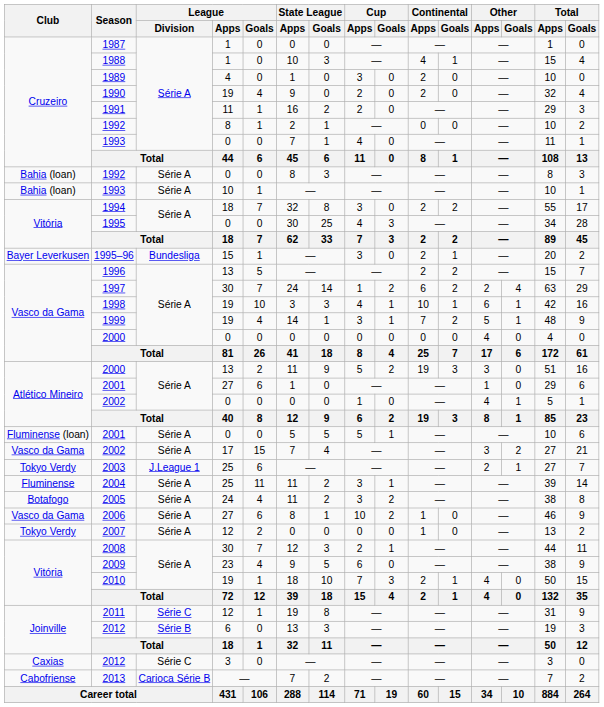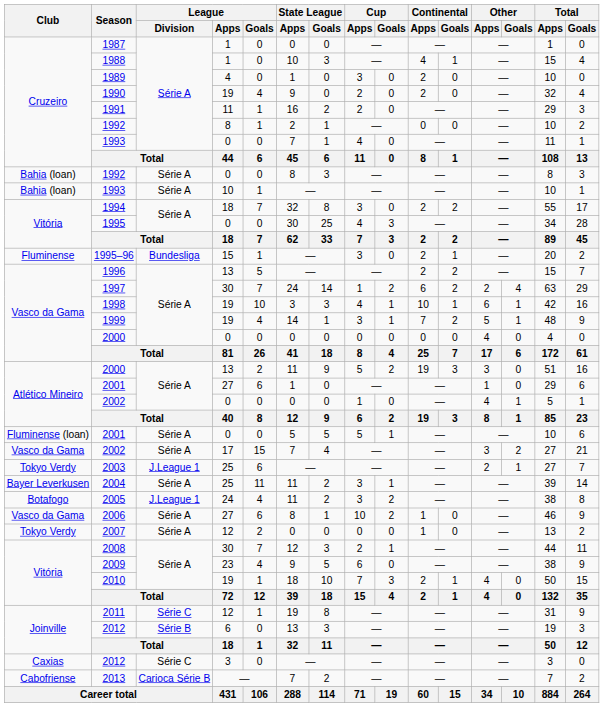 <table class="wikitable" style="text-align:center">
 <tr>
 <th rowspan="2">Club</th>
 <th rowspan="2">Season</th>
 <th colspan="3">League</th>
 <th colspan="2">State League</th>
 <th colspan="2">Cup</th>
 <th colspan="2">Continental</th>
 <th colspan="2">Other</th>
 <th colspan="2">Total</th>
 </tr>
 <tr>
 <th>Division</th>
 <th>Apps</th>
 <th>Goals</th>
 <th>Apps</th>
 <th>Goals</th>
 <th>Apps</th>
 <th>Goals</th>
 <th>Apps</th>
 <th>Goals</th>
 <th>Apps</th>
 <th>Goals</th>
 <th>Apps</th>
 <th>Goals</th>
 </tr>
 <tr>
 <td rowspan="8" valign="center"><a href='#'>Cruzeiro</a></td>
 <td><a href='#'>1987</a></td>
 <td rowspan="7"><a href='#'>Série A</a></td>
 <td>1</td>
 <td>0</td>
 <td>0</td>
 <td>0</td>
 <td colspan="2">—</td>
 <td colspan="2">—</td>
 <td colspan="2">—</td>
 <td>1</td>
 <td>0</td>
 </tr>
 <tr>
 <td><a href='#'>1988</a></td>
 <td>1</td>
 <td>0</td>
 <td>10</td>
 <td>3</td>
 <td colspan="2">—</td>
 <td>4</td>
 <td>1</td>
 <td colspan="2">—</td>
 <td>15</td>
 <td>4</td>
 </tr>
 <tr>
 <td><a href='#'>1989</a></td>
 <td>4</td>
 <td>0</td>
 <td>1</td>
 <td>0</td>
 <td>3</td>
 <td>0</td>
 <td>2</td>
 <td>0</td>
 <td colspan="2">—</td>
 <td>10</td>
 <td>0</td>
 </tr>
 <tr>
 <td><a href='#'>1990</a></td>
 <td>19</td>
 <td>4</td>
 <td>9</td>
 <td>0</td>
 <td>2</td>
 <td>0</td>
 <td>2</td>
 <td>0</td>
 <td colspan="2">—</td>
 <td>32</td>
 <td>4</td>
 </tr>
 <tr>
 <td><a href='#'>1991</a></td>
 <td>11</td>
 <td>1</td>
 <td>16</td>
 <td>2</td>
 <td>2</td>
 <td>0</td>
 <td colspan="2">—</td>
 <td colspan="2">—</td>
 <td>29</td>
 <td>3</td>
 </tr>
 <tr>
 <td><a href='#'>1992</a></td>
 <td>8</td>
 <td>1</td>
 <td>2</td>
 <td>1</td>
 <td colspan="2">—</td>
 <td>0</td>
 <td>0</td>
 <td colspan="2">—</td>
 <td>10</td>
 <td>2</td>
 </tr>
 <tr>
 <td><a href='#'>1993</a></td>
 <td>0</td>
 <td>0</td>
 <td>7</td>
 <td>1</td>
 <td>4</td>
 <td>0</td>
 <td colspan="2">—</td>
 <td colspan="2">—</td>
 <td>11</td>
 <td>1</td>
 </tr>
 <tr>
 <th colspan="2">Total</th>
 <th>44</th>
 <th>6</th>
 <th>45</th>
 <th>6</th>
 <th>11</th>
 <th>0</th>
 <th>8</th>
 <th>1</th>
 <th colspan="2">—</th>
 <th>108</th>
 <th>13</th>
 </tr>
 <tr>
 <td valign="center"><a href='#'>Bahia</a> (loan)</td>
 <td><a href='#'>1992</a></td>
 <td>Série A</td>
 <td>0</td>
 <td>0</td>
 <td>8</td>
 <td>3</td>
 <td colspan="2">—</td>
 <td colspan="2">—</td>
 <td colspan="2">—</td>
 <td>8</td>
 <td>3</td>
 </tr>
 <tr>
 <td valign="center"><a href='#'>Bahia</a> (loan)</td>
 <td><a href='#'>1993</a></td>
 <td>Série A</td>
 <td>10</td>
 <td>1</td>
 <td colspan="2">—</td>
 <td colspan="2">—</td>
 <td colspan="2">—</td>
 <td colspan="2">—</td>
 <td>10</td>
 <td>1</td>
 </tr>
 <tr>
 <td rowspan="3" valign="center"><a href='#'>Vitória</a></td>
 <td><a href='#'>1994</a></td>
 <td rowspan="2">Série A</td>
 <td>18</td>
 <td>7</td>
 <td>32</td>
 <td>8</td>
 <td>3</td>
 <td>0</td>
 <td>2</td>
 <td>2</td>
 <td colspan="2">—</td>
 <td>55</td>
 <td>17</td>
 </tr>
 <tr>
 <td><a href='#'>1995</a></td>
 <td>0</td>
 <td>0</td>
 <td>30</td>
 <td>25</td>
 <td>4</td>
 <td>3</td>
 <td colspan="2">—</td>
 <td colspan="2">—</td>
 <td>34</td>
 <td>28</td>
 </tr>
 <tr>
 <th colspan="2">Total</th>
 <th>18</th>
 <th>7</th>
 <th>62</th>
 <th>33</th>
 <th>7</th>
 <th>3</th>
 <th>2</th>
 <th>2</th>
 <th colspan="2">—</th>
 <th>89</th>
 <th>45</th>
 </tr>
 <tr>
-<td valign="center"><a href='#'>Bayer Leverkusen</a></td>
+<td valign="center"><a href='#'>Fluminense</a></td>
 <td><a href='#'>1995–96</a></td>
 <td><a href='#'>Bundesliga</a></td>
 <td>15</td>
 <td>1</td>
 <td colspan="2">—</td>
 <td>3</td>
 <td>0</td>
 <td>2</td>
 <td>1</td>
 <td colspan="2">—</td>
 <td>20</td>
 <td>2</td>
 </tr>
 <tr>
 <td rowspan="6" valign="center"><a href='#'>Vasco da Gama</a></td>
 <td><a href='#'>1996</a></td>
 <td rowspan="5">Série A</td>
 <td>13</td>
 <td>5</td>
 <td colspan="2">—</td>
 <td colspan="2">—</td>
 <td>2</td>
 <td>2</td>
 <td colspan="2">—</td>
 <td>15</td>
 <td>7</td>
 </tr>
 <tr>
 <td><a href='#'>1997</a></td>
 <td>30</td>
 <td>7</td>
 <td>24</td>
 <td>14</td>
 <td>1</td>
 <td>2</td>
 <td>6</td>
 <td>2</td>
 <td>2</td>
 <td>4</td>
 <td>63</td>
 <td>29</td>
 </tr>
 <tr>
 <td><a href='#'>1998</a></td>
 <td>19</td>
 <td>10</td>
 <td>3</td>
 <td>3</td>
 <td>4</td>
 <td>1</td>
 <td>10</td>
 <td>1</td>
 <td>6</td>
 <td>1</td>
 <td>42</td>
 <td>16</td>
 </tr>
 <tr>
 <td><a href='#'>1999</a></td>
 <td>19</td>
 <td>4</td>
 <td>14</td>
 <td>1</td>
 <td>3</td>
 <td>1</td>
 <td>7</td>
 <td>2</td>
 <td>5</td>
 <td>1</td>
 <td>48</td>
 <td>9</td>
 </tr>
 <tr>
 <td><a href='#'>2000</a></td>
 <td>0</td>
 <td>0</td>
 <td>0</td>
 <td>0</td>
 <td>0</td>
 <td>0</td>
 <td>0</td>
 <td>0</td>
 <td>4</td>
 <td>0</td>
 <td>4</td>
 <td>0</td>
 </tr>
 <tr>
 <th colspan="2">Total</th>
 <th>81</th>
 <th>26</th>
 <th>41</th>
 <th>18</th>
 <th>8</th>
 <th>4</th>
 <th>25</th>
 <th>7</th>
 <th>17</th>
 <th>6</th>
 <th>172</th>
 <th>61</th>
 </tr>
 <tr>
 <td rowspan="4" valign="center"><a href='#'>Atlético Mineiro</a></td>
 <td><a href='#'>2000</a></td>
 <td rowspan="3">Série A</td>
 <td>13</td>
 <td>2</td>
 <td>11</td>
 <td>9</td>
 <td>5</td>
 <td>2</td>
 <td>19</td>
 <td>3</td>
 <td>3</td>
 <td>0</td>
 <td>51</td>
 <td>16</td>
 </tr>
 <tr>
 <td><a href='#'>2001</a></td>
 <td>27</td>
 <td>6</td>
 <td>1</td>
 <td>0</td>
 <td colspan="2">—</td>
 <td colspan="2">—</td>
 <td>1</td>
 <td>0</td>
 <td>29</td>
 <td>6</td>
 </tr>
 <tr>
 <td><a href='#'>2002</a></td>
 <td>0</td>
 <td>0</td>
 <td>0</td>
 <td>0</td>
 <td>1</td>
 <td>0</td>
 <td colspan="2">—</td>
 <td>4</td>
 <td>1</td>
 <td>5</td>
 <td>1</td>
 </tr>
 <tr>
 <th colspan="2">Total</th>
 <th>40</th>
 <th>8</th>
 <th>12</th>
 <th>9</th>
 <th>6</th>
 <th>2</th>
 <th>19</th>
 <th>3</th>
 <th>8</th>
 <th>1</th>
 <th>85</th>
 <th>23</th>
 </tr>
 <tr>
 <td valign="center"><a href='#'>Fluminense</a> (loan)</td>
 <td><a href='#'>2001</a></td>
 <td>Série A</td>
 <td>0</td>
 <td>0</td>
 <td>5</td>
 <td>5</td>
 <td>5</td>
 <td>1</td>
 <td colspan="2">—</td>
 <td colspan="2">—</td>
 <td>10</td>
 <td>6</td>
 </tr>
 <tr>
 <td valign="center"><a href='#'>Vasco da Gama</a></td>
 <td><a href='#'>2002</a></td>
 <td>Série A</td>
 <td>17</td>
 <td>15</td>
 <td>7</td>
 <td>4</td>
 <td colspan="2">—</td>
 <td colspan="2">—</td>
 <td>3</td>
 <td>2</td>
 <td>27</td>
 <td>21</td>
 </tr>
 <tr>
 <td valign="center"><a href='#'>Tokyo Verdy</a></td>
 <td><a href='#'>2003</a></td>
 <td><a href='#'>J.League 1</a></td>
 <td>25</td>
 <td>6</td>
 <td colspan="2">—</td>
 <td colspan="2">—</td>
 <td colspan="2">—</td>
 <td>2</td>
 <td>1</td>
 <td>27</td>
 <td>7</td>
 </tr>
 <tr>
-<td valign="center"><a href='#'>Fluminense</a></td>
+<td valign="center"><a href='#'>Bayer Leverkusen</a></td>
 <td><a href='#'>2004</a></td>
 <td>Série A</td>
 <td>25</td>
 <td>11</td>
 <td>11</td>
 <td>2</td>
 <td>3</td>
 <td>1</td>
 <td colspan="2">—</td>
 <td colspan="2">—</td>
 <td>39</td>
 <td>14</td>
 </tr>
 <tr>
 <td valign="center"><a href='#'>Botafogo</a></td>
 <td><a href='#'>2005</a></td>
-<td>Série A</td>
+<td><a href='#'>J.League 1</a></td>
 <td>24</td>
 <td>4</td>
 <td>11</td>
 <td>2</td>
 <td>3</td>
 <td>2</td>
 <td colspan="2">—</td>
 <td colspan="2">—</td>
 <td>38</td>
 <td>8</td>
 </tr>
 <tr>
 <td valign="center"><a href='#'>Vasco da Gama</a></td>
 <td><a href='#'>2006</a></td>
 <td>Série A</td>
 <td>27</td>
 <td>6</td>
 <td>8</td>
 <td>1</td>
 <td>10</td>
 <td>2</td>
 <td>1</td>
 <td>0</td>
 <td colspan="2">—</td>
 <td>46</td>
 <td>9</td>
 </tr>
 <tr>
 <td valign="center"><a href='#'>Tokyo Verdy</a></td>
 <td><a href='#'>2007</a></td>
 <td>Série A</td>
 <td>12</td>
 <td>2</td>
 <td>0</td>
 <td>0</td>
 <td>0</td>
 <td>0</td>
 <td>1</td>
 <td>0</td>
 <td colspan="2">—</td>
 <td>13</td>
 <td>2</td>
 </tr>
 <tr>
 <td rowspan="4" valign="center"><a href='#'>Vitória</a></td>
 <td><a href='#'>2008</a></td>
 <td rowspan="3">Série A</td>
 <td>30</td>
 <td>7</td>
 <td>12</td>
 <td>3</td>
 <td>2</td>
 <td>1</td>
 <td colspan="2">—</td>
 <td colspan="2">—</td>
 <td>44</td>
 <td>11</td>
 </tr>
 <tr>
 <td><a href='#'>2009</a></td>
 <td>23</td>
 <td>4</td>
 <td>9</td>
 <td>5</td>
 <td>6</td>
 <td>0</td>
 <td colspan="2">—</td>
 <td colspan="2">—</td>
 <td>38</td>
 <td>9</td>
 </tr>
 <tr>
 <td><a href='#'>2010</a></td>
 <td>19</td>
 <td>1</td>
 <td>18</td>
 <td>10</td>
 <td>7</td>
 <td>3</td>
 <td>2</td>
 <td>1</td>
 <td>4</td>
 <td>0</td>
 <td>50</td>
 <td>15</td>
 </tr>
 <tr>
 <th colspan="2">Total</th>
 <th>72</th>
 <th>12</th>
 <th>39</th>
 <th>18</th>
 <th>15</th>
 <th>4</th>
 <th>2</th>
 <th>1</th>
 <th>4</th>
 <th>0</th>
 <th>132</th>
 <th>35</th>
 </tr>
 <tr>
 <td rowspan="3" valign="center"><a href='#'>Joinville</a></td>
 <td><a href='#'>2011</a></td>
 <td><a href='#'>Série C</a></td>
 <td>12</td>
 <td>1</td>
 <td>19</td>
 <td>8</td>
 <td colspan="2">—</td>
 <td colspan="2">—</td>
 <td colspan="2">—</td>
 <td>31</td>
 <td>9</td>
 </tr>
 <tr>
 <td><a href='#'>2012</a></td>
 <td><a href='#'>Série B</a></td>
 <td>6</td>
 <td>0</td>
 <td>13</td>
 <td>3</td>
 <td colspan="2">—</td>
 <td colspan="2">—</td>
 <td colspan="2">—</td>
 <td>19</td>
 <td>3</td>
 </tr>
 <tr>
 <th colspan="2">Total</th>
 <th>18</th>
 <th>1</th>
 <th>32</th>
 <th>11</th>
 <th colspan="2">—</th>
 <th colspan="2">—</th>
 <th colspan="2">—</th>
 <th>50</th>
 <th>12</th>
 </tr>
 <tr>
 <td valign="center"><a href='#'>Caxias</a></td>
 <td><a href='#'>2012</a></td>
 <td>Série C</td>
 <td>3</td>
 <td>0</td>
 <td colspan="2">—</td>
 <td colspan="2">—</td>
 <td colspan="2">—</td>
 <td colspan="2">—</td>
 <td>3</td>
 <td>0</td>
 </tr>
 <tr>
 <td valign="center"><a href='#'>Cabofriense</a></td>
 <td><a href='#'>2013</a></td>
 <td><a href='#'>Carioca Série B</a></td>
 <td colspan="2">—</td>
 <td>7</td>
 <td>2</td>
 <td colspan="2">—</td>
 <td colspan="2">—</td>
 <td colspan="2">—</td>
 <td>7</td>
 <td>2</td>
 </tr>
 <tr>
 <th colspan="3"><strong>Career total</strong></th>
 <th>431</th>
 <th>106</th>
 <th>288</th>
 <th>114</th>
 <th>71</th>
 <th>19</th>
 <th>60</th>
 <th>15</th>
 <th>34</th>
 <th>10</th>
 <th>884</th>
 <th>264</th>
 </tr>
 </table>
